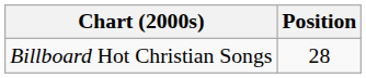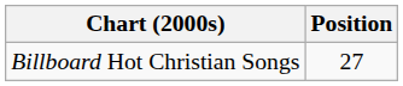 <table class="wikitable">
 <tr>
 <th>Chart (2000s)</th>
 <th>Position</th>
 </tr>
 <tr>
 <td><em>Billboard</em> Hot Christian Songs</td>
-<td align="center">28</td>
+<td align="center">27</td>
 </tr>
 </table>
